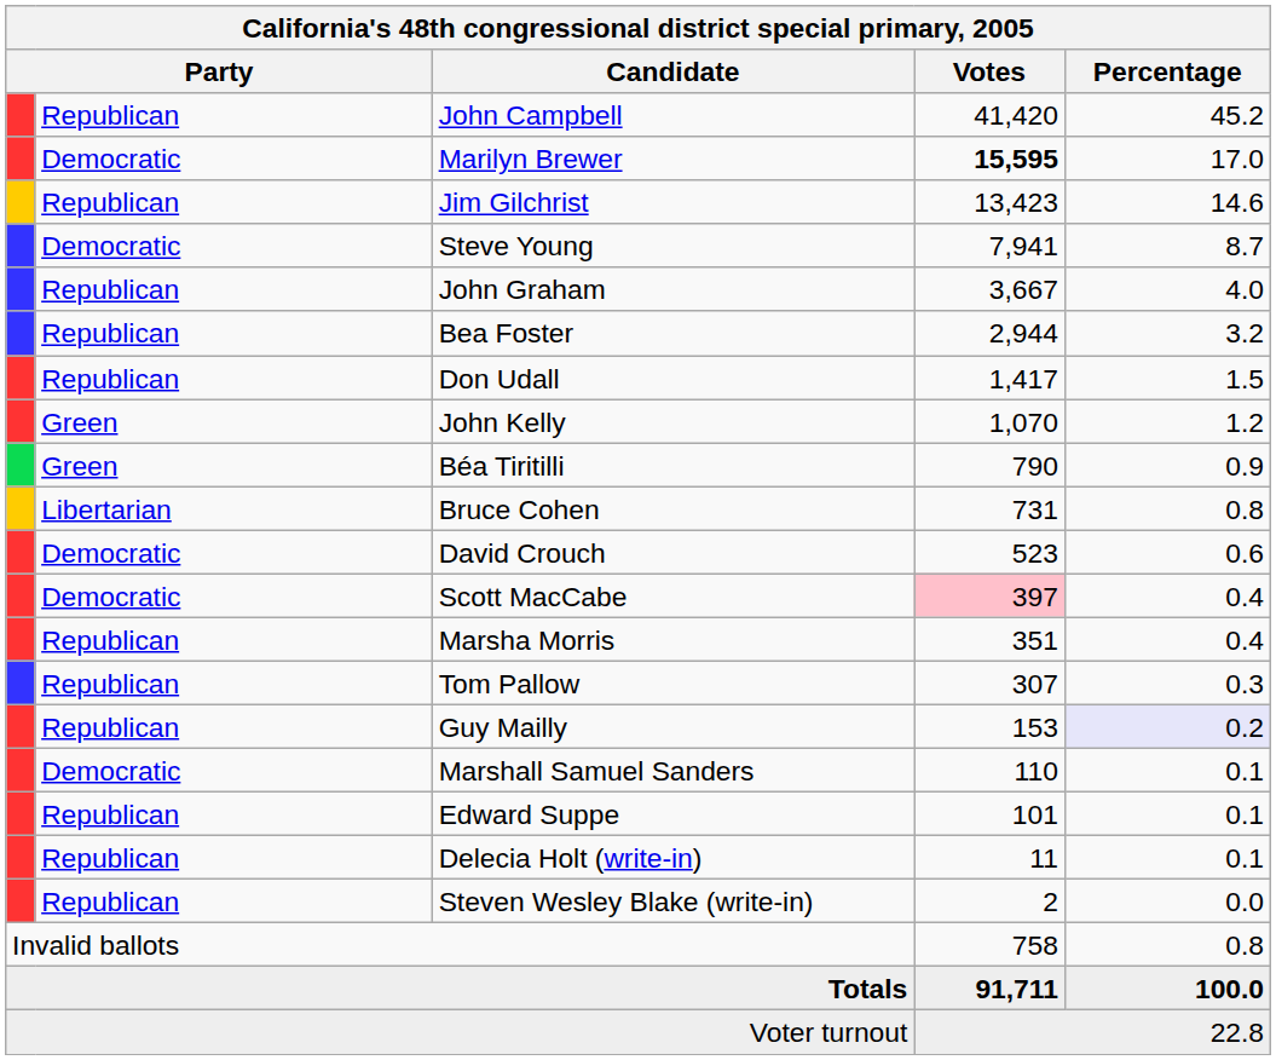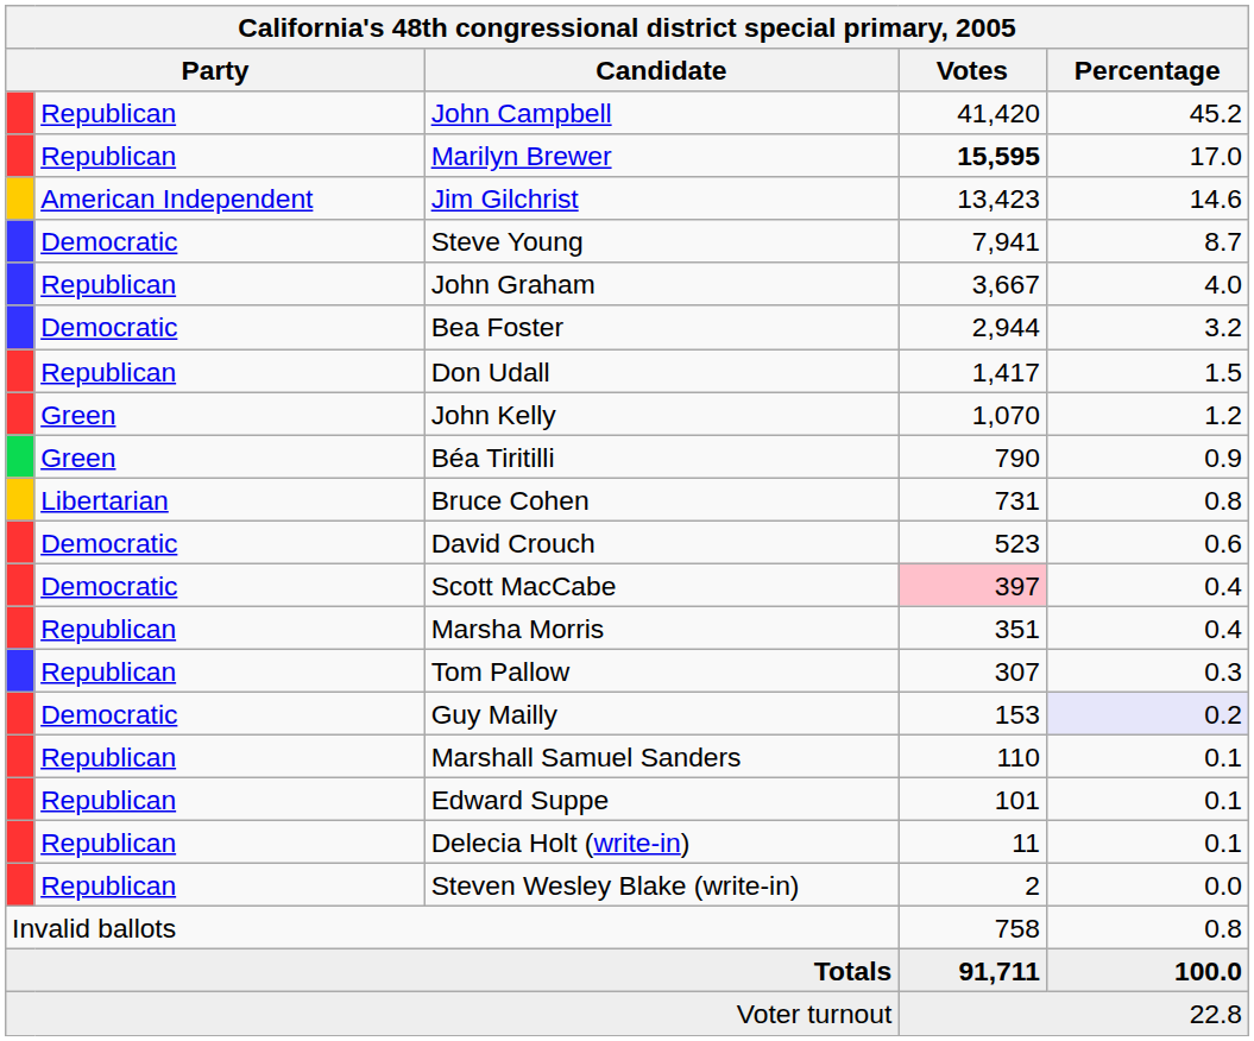 <table class="wikitable" style="font-size:95%;">
 <tr>
 <th colspan="5">California's 48th congressional district special primary, 2005</th>
 </tr>
 <tr>
 <th colspan=2 style="width: 15em">Party</th>
 <th style="width: 17em">Candidate</th>
 <th style="width: 5em">Votes</th>
 <th style="width: 7em">Percentage</th>
 </tr>
 <tr>
 <th style="background-color:#FF3333; width: 3px"></th>
 <td style="width: 130px"><a href='#'>Republican</a></td>
 <td><a href='#'>John Campbell</a></td>
 <td align="right">41,420</td>
 <td align="right">45.2</td>
 </tr>
 <tr>
 <th style="background-color:#FF3333; width: 3px"></th>
-<td style="width: 130px"><a href='#'>Democratic</a></td>
+<td style="width: 130px"><a href='#'>Republican</a></td>
 <td><a href='#'>Marilyn Brewer</a></td>
 <td align="right"><strong>15,595</strong></td>
 <td align="right">17.0</td>
 </tr>
 <tr>
 <th style="background-color:#FFCC00; width: 3px"></th>
-<td style="width: 130px"><a href='#'>Republican</a></td>
+<td style="width: 130px"><a href='#'>American Independent</a></td>
 <td><a href='#'>Jim Gilchrist</a></td>
 <td align="right">13,423</td>
 <td align="right">14.6</td>
 </tr>
 <tr>
 <th style="background-color:#3333FF; width: 3px"></th>
 <td style="width: 130px"><a href='#'>Democratic</a></td>
 <td>Steve Young</td>
 <td align="right">7,941</td>
 <td align="right">8.7</td>
 </tr>
 <tr>
 <th style="background-color:#3333FF; width: 3px"></th>
 <td style="width: 130px"><a href='#'>Republican</a></td>
 <td>John Graham</td>
 <td align="right">3,667</td>
 <td align="right">4.0</td>
 </tr>
 <tr>
 <th style="background-color:#3333FF; width: 3px"></th>
-<td style="width: 130px"><a href='#'>Republican</a></td>
+<td style="width: 130px"><a href='#'>Democratic</a></td>
 <td>Bea Foster</td>
 <td align="right">2,944</td>
 <td align="right">3.2</td>
 </tr>
 <tr>
 <th style="background-color:#FF3333; width: 3px"></th>
 <td style="width: 130px"><a href='#'>Republican</a></td>
 <td>Don Udall</td>
 <td align="right">1,417</td>
 <td align="right">1.5</td>
 </tr>
 <tr>
 <th style="background-color:#FF3333; width: 3px"></th>
 <td style="width: 130px"><a href='#'>Green</a></td>
 <td>John Kelly</td>
 <td align="right">1,070</td>
 <td align="right">1.2</td>
 </tr>
 <tr>
 <th style="background-color:#0BDA51; width: 3px"></th>
 <td style="width: 130px"><a href='#'>Green</a></td>
 <td>Béa Tiritilli</td>
 <td align="right">790</td>
 <td align="right">0.9</td>
 </tr>
 <tr>
 <th style="background-color:#FFCC00; width: 3px"></th>
 <td style="width: 130px"><a href='#'>Libertarian</a></td>
 <td>Bruce Cohen</td>
 <td align="right">731</td>
 <td align="right">0.8</td>
 </tr>
 <tr>
 <th style="background-color:#FF3333; width: 3px"></th>
 <td style="width: 130px"><a href='#'>Democratic</a></td>
 <td>David Crouch</td>
 <td align="right">523</td>
 <td align="right">0.6</td>
 </tr>
 <tr>
 <th style="background-color:#FF3333; width: 3px"></th>
 <td style="width: 130px"><a href='#'>Democratic</a></td>
 <td>Scott MacCabe</td>
 <td align="right" style="background: pink;">397</td>
 <td align="right">0.4</td>
 </tr>
 <tr>
 <th style="background-color:#FF3333; width: 3px"></th>
 <td style="width: 130px"><a href='#'>Republican</a></td>
 <td>Marsha Morris</td>
 <td align="right">351</td>
 <td align="right">0.4</td>
 </tr>
 <tr>
 <th style="background-color:#3333FF; width: 3px"></th>
 <td style="width: 130px"><a href='#'>Republican</a></td>
 <td>Tom Pallow</td>
 <td align="right">307</td>
 <td align="right">0.3</td>
 </tr>
 <tr>
 <th style="background-color:#FF3333; width: 3px"></th>
-<td style="width: 130px"><a href='#'>Republican</a></td>
+<td style="width: 130px"><a href='#'>Democratic</a></td>
 <td>Guy Mailly</td>
 <td align="right">153</td>
 <td align="right" style="background: lavender;">0.2</td>
 </tr>
 <tr>
 <th style="background-color:#FF3333; width: 3px"></th>
-<td style="width: 130px"><a href='#'>Democratic</a></td>
+<td style="width: 130px"><a href='#'>Republican</a></td>
 <td>Marshall Samuel Sanders</td>
 <td align="right">110</td>
 <td align="right">0.1</td>
 </tr>
 <tr>
 <th style="background-color:#FF3333; width: 3px"></th>
 <td style="width: 130px"><a href='#'>Republican</a></td>
 <td>Edward Suppe</td>
 <td align="right">101</td>
 <td align="right">0.1</td>
 </tr>
 <tr>
 <th style="background-color:#FF3333; width: 3px"></th>
 <td style="width: 130px"><a href='#'>Republican</a></td>
 <td>Delecia Holt (<a href='#'>write-in</a>)</td>
 <td align="right">11</td>
 <td align="right">0.1</td>
 </tr>
 <tr>
 <th style="background-color:#FF3333; width: 3px"></th>
 <td style="width: 130px"><a href='#'>Republican</a></td>
 <td>Steven Wesley Blake (write-in)</td>
 <td align="right">2</td>
 <td align="right">0.0</td>
 </tr>
 <tr>
 <td colspan="3">Invalid ballots</td>
 <td align="right">758</td>
 <td align="right">0.8</td>
 </tr>
 <tr bgcolor="#EEEEEE">
 <td colspan="3" align="right"><strong>Totals</strong></td>
 <td align="right"><strong>91,711</strong></td>
 <td align="right"><strong>100.0</strong></td>
 </tr>
 <tr bgcolor="#EEEEEE">
 <td colspan="3" align="right">Voter turnout</td>
 <td colspan="2" align="right">22.8</td>
 </tr>
 </table>
